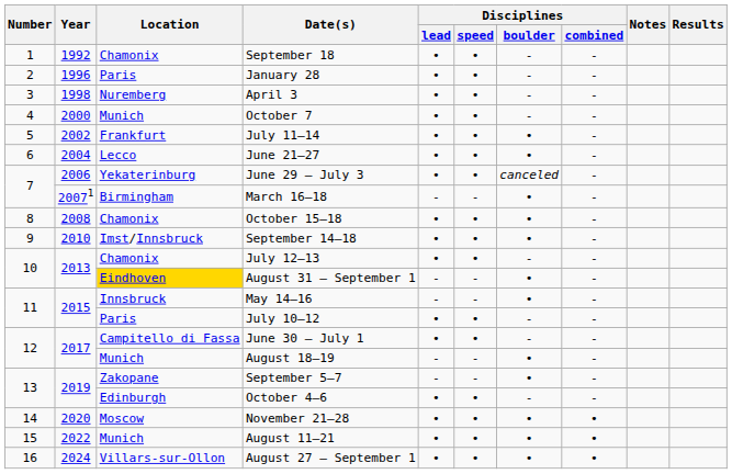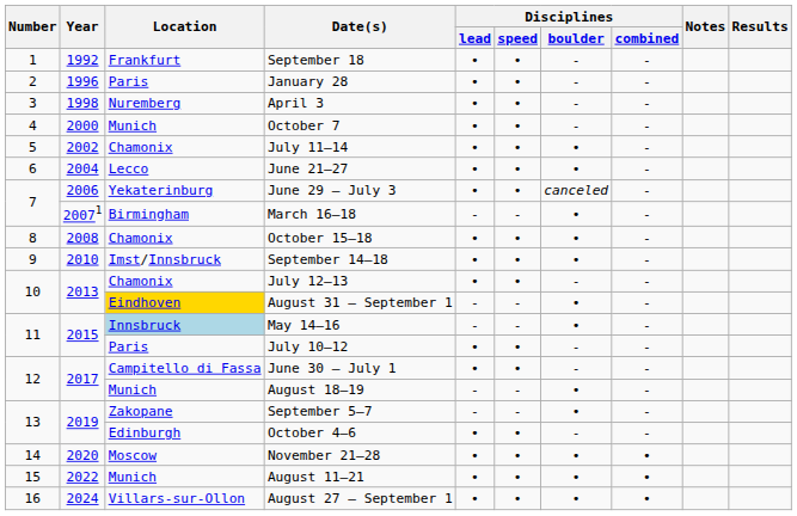 <table class="wikitable" style="text-align: center;">
 <tr>
 <th rowspan="2">Number</th>
 <th rowspan="2">Year</th>
 <th rowspan="2">Location</th>
 <th rowspan="2">Date(s)</th>
 <th colspan="4">Disciplines</th>
 <th rowspan="2">Notes</th>
 <th rowspan="2">Results</th>
 </tr>
 <tr>
 <th><a href='#'>lead</a></th>
 <th><a href='#'>speed</a></th>
 <th><a href='#'>boulder</a></th>
 <th><a href='#'>combined</a></th>
 </tr>
 <tr>
 <td>1</td>
 <td><a href='#'>1992</a></td>
-<td align="left"> <a href='#'>Chamonix</a></td>
+<td align="left"> <a href='#'>Frankfurt</a></td>
 <td align="left">September 18</td>
 <td>•</td>
 <td>•</td>
 <td>-</td>
 <td>-</td>
 <td></td>
 <td></td>
 </tr>
 <tr>
 <td>2</td>
 <td><a href='#'>1996</a></td>
 <td align="left"> <a href='#'>Paris</a></td>
 <td align="left">January 28</td>
 <td>•</td>
 <td>•</td>
 <td>-</td>
 <td>-</td>
 <td></td>
 <td></td>
 </tr>
 <tr>
 <td>3</td>
 <td><a href='#'>1998</a></td>
 <td align="left"> <a href='#'>Nuremberg</a></td>
 <td align="left">April 3</td>
 <td>•</td>
 <td>•</td>
 <td>-</td>
 <td>-</td>
 <td></td>
 <td></td>
 </tr>
 <tr>
 <td>4</td>
 <td><a href='#'>2000</a></td>
 <td align="left"> <a href='#'>Munich</a></td>
 <td align="left">October 7</td>
 <td>•</td>
 <td>•</td>
 <td>-</td>
 <td>-</td>
 <td></td>
 <td></td>
 </tr>
 <tr>
 <td>5</td>
 <td><a href='#'>2002</a></td>
-<td align="left"> <a href='#'>Frankfurt</a></td>
+<td align="left"> <a href='#'>Chamonix</a></td>
 <td align="left">July 11–14</td>
 <td>•</td>
 <td>•</td>
 <td>•</td>
 <td>-</td>
 <td></td>
 <td></td>
 </tr>
 <tr>
 <td>6</td>
 <td><a href='#'>2004</a></td>
 <td align="left"> <a href='#'>Lecco</a></td>
 <td align="left">June 21–27</td>
 <td>•</td>
 <td>•</td>
 <td>•</td>
 <td>-</td>
 <td></td>
 <td></td>
 </tr>
 <tr>
 <td rowspan="2">7</td>
 <td><a href='#'>2006</a></td>
 <td align="left"> <a href='#'>Yekaterinburg</a></td>
 <td align="left">June 29 – July 3</td>
 <td>•</td>
 <td>•</td>
 <td><em>canceled</em></td>
 <td>-</td>
 <td></td>
 <td></td>
 </tr>
 <tr>
 <td><a href='#'>2007</a><sup>1</sup></td>
 <td align="left"> <a href='#'>Birmingham</a></td>
 <td align="left">March 16–18</td>
 <td>-</td>
 <td>-</td>
 <td>•</td>
 <td>-</td>
 <td></td>
 <td></td>
 </tr>
 <tr>
 <td>8</td>
 <td><a href='#'>2008</a></td>
 <td align="left"> <a href='#'>Chamonix</a></td>
 <td align="left">October 15–18</td>
 <td>•</td>
 <td>•</td>
 <td>•</td>
 <td>-</td>
 <td></td>
 <td></td>
 </tr>
 <tr>
 <td>9</td>
 <td><a href='#'>2010</a></td>
 <td align="left"> <a href='#'>Imst</a>/<a href='#'>Innsbruck</a></td>
 <td align="left">September 14–18</td>
 <td>•</td>
 <td>•</td>
 <td>•</td>
 <td>-</td>
 <td></td>
 <td></td>
 </tr>
 <tr>
 <td rowspan="2">10</td>
 <td rowspan="2"><a href='#'>2013</a></td>
 <td align="left"> <a href='#'>Chamonix</a></td>
 <td align="left">July 12–13</td>
 <td>•</td>
 <td>•</td>
 <td>-</td>
 <td>-</td>
 <td></td>
 <td></td>
 </tr>
 <tr>
 <td align="left" style="background: gold;"> <a href='#'>Eindhoven</a></td>
 <td align="left">August 31 – September 1</td>
 <td>-</td>
 <td>-</td>
 <td>•</td>
 <td>-</td>
 <td></td>
 <td></td>
 </tr>
 <tr>
 <td rowspan="2">11</td>
 <td rowspan="2"><a href='#'>2015</a></td>
-<td align="left"> <a href='#'>Innsbruck</a></td>
+<td align="left" style="background: lightblue;"> <a href='#'>Innsbruck</a></td>
 <td align="left">May 14–16</td>
 <td>-</td>
 <td>-</td>
 <td>•</td>
 <td>-</td>
 <td></td>
 <td></td>
 </tr>
 <tr>
 <td align="left"> <a href='#'>Paris</a></td>
 <td align="left">July 10–12</td>
 <td>•</td>
 <td>•</td>
 <td>-</td>
 <td>-</td>
 <td></td>
 <td></td>
 </tr>
 <tr>
 <td rowspan="2">12</td>
 <td rowspan="2"><a href='#'>2017</a></td>
 <td align="left"> <a href='#'>Campitello di Fassa</a></td>
 <td align="left">June 30 – July 1</td>
 <td>•</td>
 <td>•</td>
 <td>-</td>
 <td>-</td>
 <td></td>
 <td></td>
 </tr>
 <tr>
 <td align="left"> <a href='#'>Munich</a></td>
 <td align="left">August 18–19</td>
 <td>-</td>
 <td>-</td>
 <td>•</td>
 <td>-</td>
 <td></td>
 <td></td>
 </tr>
 <tr>
 <td rowspan="2">13</td>
 <td rowspan="2"><a href='#'>2019</a></td>
 <td align="left"> <a href='#'>Zakopane</a></td>
 <td align="left">September 5–7</td>
 <td>-</td>
 <td>-</td>
 <td>•</td>
 <td>-</td>
 <td></td>
 <td></td>
 </tr>
 <tr>
 <td align="left"> <a href='#'>Edinburgh</a></td>
 <td align="left">October 4–6</td>
 <td>•</td>
 <td>•</td>
 <td>-</td>
 <td>-</td>
 <td></td>
 <td></td>
 </tr>
 <tr>
 <td>14</td>
 <td><a href='#'>2020</a></td>
 <td align="left"> <a href='#'>Moscow</a></td>
 <td align="left">November 21–28</td>
 <td>•</td>
 <td>•</td>
 <td>•</td>
 <td>•</td>
 <td></td>
 <td></td>
 </tr>
 <tr>
 <td>15</td>
 <td><a href='#'>2022</a></td>
 <td align="left"> <a href='#'>Munich</a></td>
 <td align="left">August 11–21</td>
 <td>•</td>
 <td>•</td>
 <td>•</td>
 <td>•</td>
 <td></td>
 <td></td>
 </tr>
 <tr>
 <td>16</td>
 <td><a href='#'>2024</a></td>
 <td align="left"> <a href='#'>Villars-sur-Ollon</a></td>
 <td align="left">August 27 – September 1</td>
 <td>•</td>
 <td>•</td>
 <td>•</td>
 <td>•</td>
 <td></td>
 <td></td>
 </tr>
 </table>
